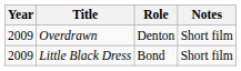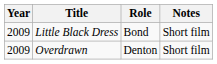 <table class="wikitable sortable">
 <tr>
 <th>Year</th>
 <th>Title</th>
 <th>Role</th>
 <th class="unsortable">Notes</th>
 </tr>
 <tr>
 <td>2009</td>
+<td><em>Little Black Dress </em></td>
+<td>Bond</td>
+<td>Short film</td>
+</tr>
+<tr>
+<td>2009</td>
 <td><em>Overdrawn</em></td>
 <td>Denton</td>
 <td>Short film</td>
 </tr>
-<tr>
-<td>2009</td>
-<td><em>Little Black Dress </em></td>
-<td>Bond</td>
-<td>Short film</td>
-</tr>
 </table>
